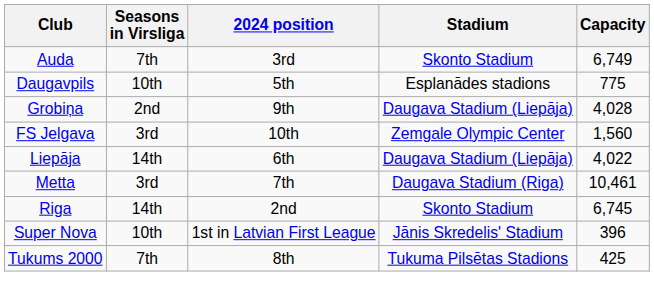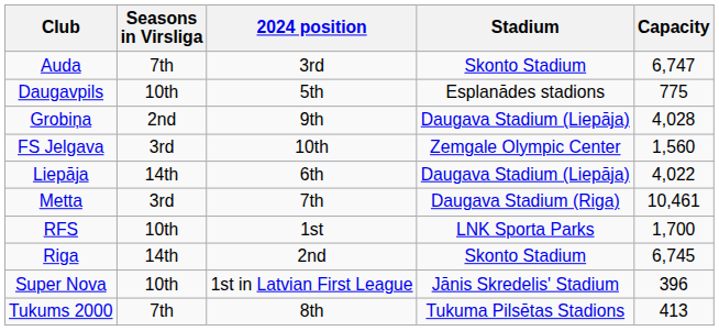 <table class="wikitable sortable" style="text-align:center; font-size:100%;">
 <tr>
 <th>Club</th>
 <th>Seasons <br>in Virsliga</th>
 <th><a href='#'>2024 position</a></th>
 <th>Stadium</th>
 <th>Capacity</th>
 </tr>
 <tr>
 <td><a href='#'>Auda</a></td>
 <td>7th</td>
 <td>3rd</td>
 <td><a href='#'>Skonto Stadium</a></td>
-<td>6,749</td>
+<td>6,747</td>
 </tr>
 <tr>
 <td><a href='#'>Daugavpils</a></td>
 <td>10th</td>
 <td>5th</td>
 <td>Esplanādes stadions</td>
 <td>775</td>
 </tr>
 <tr>
 <td><a href='#'>Grobiņa</a></td>
 <td>2nd</td>
 <td>9th</td>
 <td><a href='#'>Daugava Stadium (Liepāja)</a></td>
 <td>4,028</td>
 </tr>
 <tr>
 <td><a href='#'>FS Jelgava</a></td>
 <td>3rd</td>
 <td>10th</td>
 <td><a href='#'>Zemgale Olympic Center</a></td>
 <td>1,560</td>
 </tr>
 <tr>
 <td><a href='#'>Liepāja</a></td>
 <td>14th</td>
 <td>6th</td>
 <td><a href='#'>Daugava Stadium (Liepāja)</a></td>
 <td>4,022</td>
 </tr>
 <tr>
 <td><a href='#'>Metta</a></td>
 <td>3rd</td>
 <td>7th</td>
 <td><a href='#'>Daugava Stadium (Riga)</a></td>
 <td>10,461</td>
 </tr>
 <tr>
+<td><a href='#'>RFS</a></td>
+<td>10th</td>
+<td>1st</td>
+<td><a href='#'>LNK Sporta Parks</a></td>
+<td>1,700</td>
+</tr>
+<tr>
 <td><a href='#'>Riga</a></td>
 <td>14th</td>
 <td>2nd</td>
 <td><a href='#'>Skonto Stadium</a></td>
 <td>6,745</td>
 </tr>
 <tr>
 <td><a href='#'>Super Nova</a></td>
 <td>10th</td>
 <td>1st in <a href='#'>Latvian First League</a></td>
 <td><a href='#'>Jānis Skredelis' Stadium</a></td>
 <td>396</td>
 </tr>
 <tr>
 <td><a href='#'>Tukums 2000</a></td>
 <td>7th</td>
 <td>8th</td>
 <td><a href='#'>Tukuma Pilsētas Stadions</a></td>
-<td>425</td>
+<td>413</td>
 </tr>
 </table>
